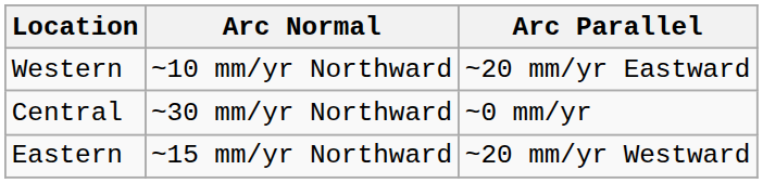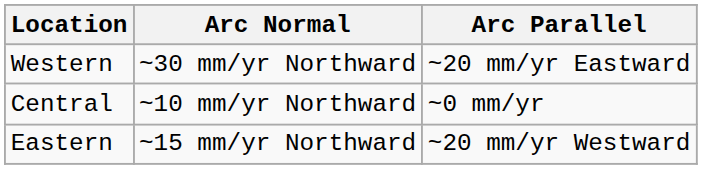 <table class="wikitable">
 <tr>
 <th>Location</th>
 <th>Arc Normal</th>
 <th>Arc Parallel</th>
 </tr>
 <tr>
 <td>Western</td>
-<td>~10 mm/yr Northward</td>
+<td>~30 mm/yr Northward</td>
 <td>~20 mm/yr Eastward</td>
 </tr>
 <tr>
 <td>Central</td>
-<td>~30 mm/yr Northward</td>
+<td>~10 mm/yr Northward</td>
 <td>~0 mm/yr</td>
 </tr>
 <tr>
 <td>Eastern</td>
 <td>~15 mm/yr Northward</td>
 <td>~20 mm/yr Westward</td>
 </tr>
 </table>
